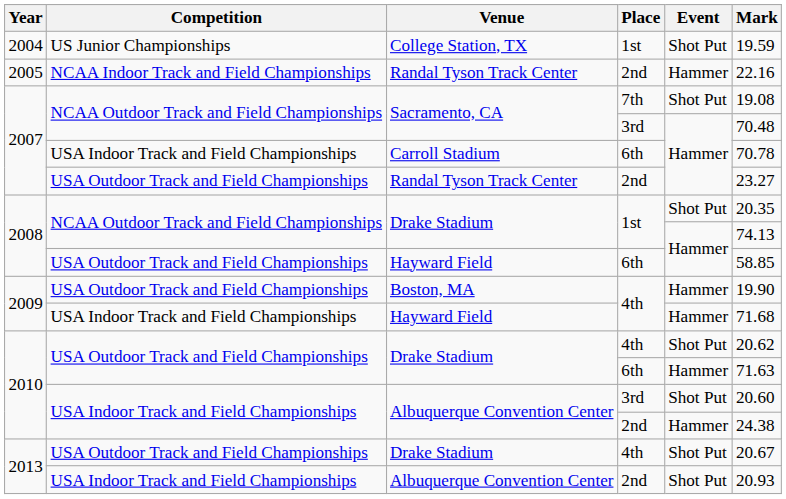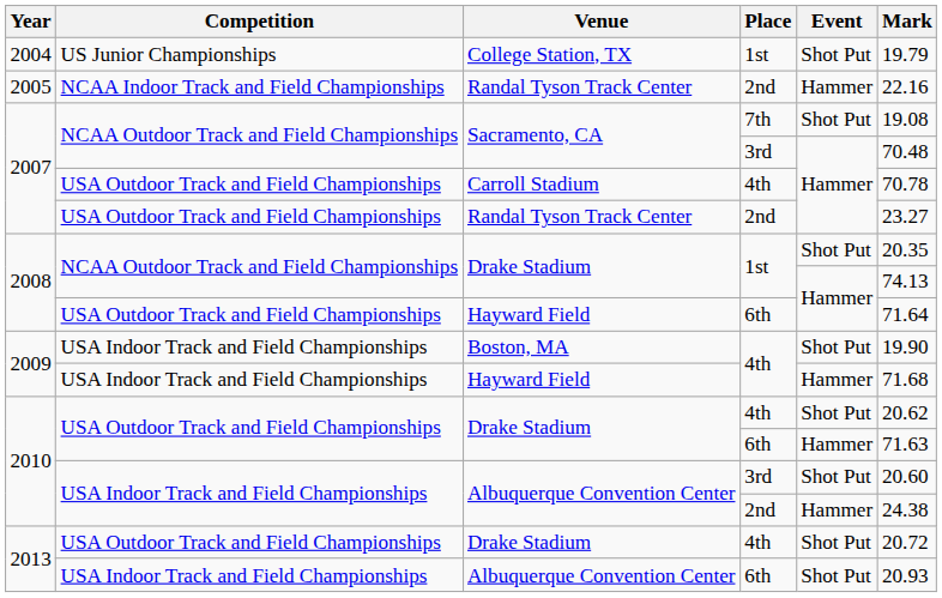 <table class="wikitable">
 <tr>
 <th>Year</th>
 <th>Competition</th>
 <th>Venue</th>
 <th>Place</th>
 <th>Event</th>
 <th>Mark</th>
 </tr>
 <tr>
 <td>2004</td>
 <td>US Junior Championships</td>
 <td><a href='#'>College Station, TX</a></td>
 <td>1st</td>
 <td>Shot Put</td>
-<td>19.59</td>
+<td>19.79</td>
 </tr>
 <tr>
 <td>2005</td>
 <td><a href='#'>NCAA Indoor Track and Field Championships</a></td>
 <td><a href='#'>Randal Tyson Track Center</a></td>
 <td>2nd</td>
 <td>Hammer</td>
 <td>22.16</td>
 </tr>
 <tr>
 <td rowspan="4">2007</td>
 <td rowspan="2"><a href='#'>NCAA Outdoor Track and Field Championships</a></td>
 <td rowspan="2"><a href='#'>Sacramento, CA</a></td>
 <td>7th</td>
 <td>Shot Put</td>
 <td>19.08</td>
 </tr>
 <tr>
 <td>3rd</td>
 <td rowspan="3">Hammer</td>
 <td>70.48</td>
 </tr>
 <tr>
-<td>USA Indoor Track and Field Championships</td>
+<td><a href='#'>USA Outdoor Track and Field Championships</a></td>
 <td><a href='#'>Carroll Stadium</a></td>
-<td>6th</td>
+<td>4th</td>
 <td>70.78</td>
 </tr>
 <tr>
 <td><a href='#'>USA Outdoor Track and Field Championships</a></td>
 <td><a href='#'>Randal Tyson Track Center</a></td>
 <td>2nd</td>
 <td>23.27</td>
 </tr>
 <tr>
 <td rowspan="3">2008</td>
 <td rowspan="2"><a href='#'>NCAA Outdoor Track and Field Championships</a></td>
 <td rowspan="2"><a href='#'>Drake Stadium</a></td>
 <td rowspan="2">1st</td>
 <td>Shot Put</td>
 <td>20.35</td>
 </tr>
 <tr>
 <td rowspan="2">Hammer</td>
 <td>74.13</td>
 </tr>
 <tr>
 <td><a href='#'>USA Outdoor Track and Field Championships</a></td>
 <td><a href='#'>Hayward Field</a></td>
 <td>6th</td>
-<td>58.85</td>
+<td>71.64</td>
 </tr>
 <tr>
 <td rowspan="2">2009</td>
-<td><a href='#'>USA Outdoor Track and Field Championships</a></td>
+<td>USA Indoor Track and Field Championships</td>
 <td><a href='#'>Boston, MA</a></td>
 <td rowspan="2">4th</td>
-<td>Hammer</td>
+<td>Shot Put</td>
 <td>19.90</td>
 </tr>
 <tr>
 <td>USA Indoor Track and Field Championships</td>
 <td><a href='#'>Hayward Field</a></td>
 <td>Hammer</td>
 <td>71.68</td>
 </tr>
 <tr>
 <td rowspan="4">2010</td>
 <td rowspan="2"><a href='#'>USA Outdoor Track and Field Championships</a></td>
 <td rowspan="2"><a href='#'>Drake Stadium</a></td>
 <td>4th</td>
 <td>Shot Put</td>
 <td>20.62</td>
 </tr>
 <tr>
 <td>6th</td>
 <td>Hammer</td>
 <td>71.63</td>
 </tr>
 <tr>
 <td rowspan="2"><a href='#'>USA Indoor Track and Field Championships</a></td>
 <td rowspan="2"><a href='#'>Albuquerque Convention Center</a></td>
 <td>3rd</td>
 <td>Shot Put</td>
 <td>20.60</td>
 </tr>
 <tr>
 <td>2nd</td>
 <td>Hammer</td>
 <td>24.38</td>
 </tr>
 <tr>
 <td rowspan="2">2013</td>
 <td><a href='#'>USA Outdoor Track and Field Championships</a></td>
 <td><a href='#'>Drake Stadium</a></td>
 <td>4th</td>
 <td>Shot Put</td>
-<td>20.67</td>
+<td>20.72</td>
 </tr>
 <tr>
 <td><a href='#'>USA Indoor Track and Field Championships</a></td>
 <td><a href='#'>Albuquerque Convention Center</a></td>
-<td>2nd</td>
+<td>6th</td>
 <td>Shot Put</td>
 <td>20.93</td>
 </tr>
 </table>
